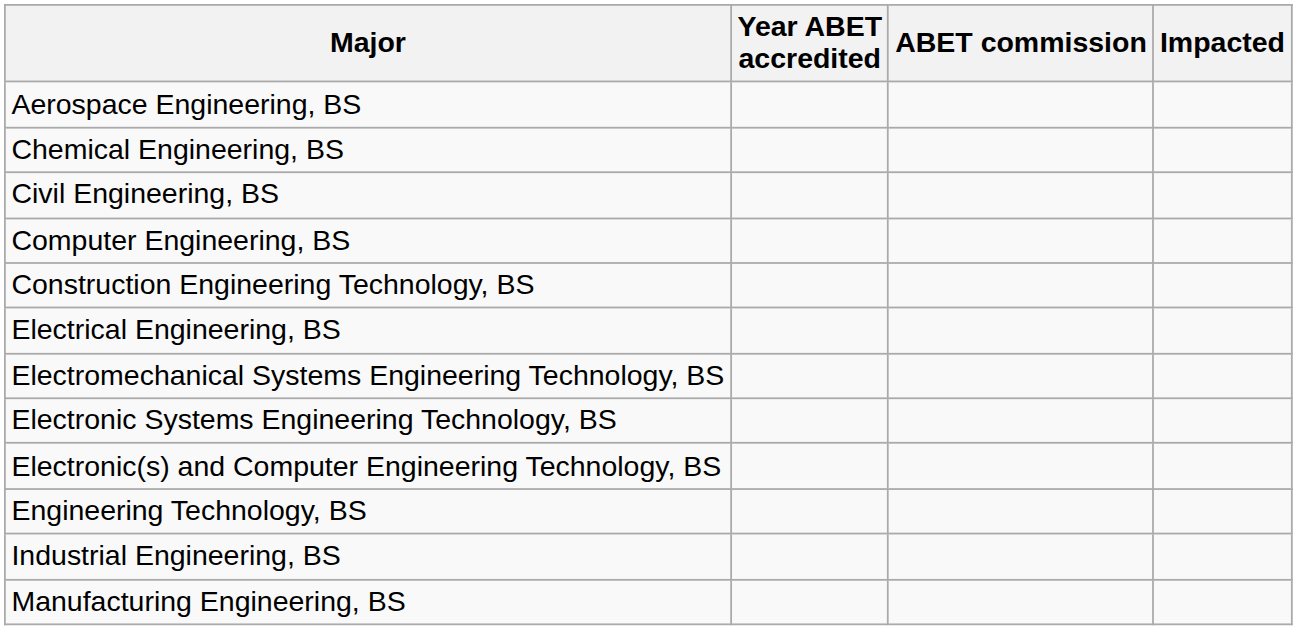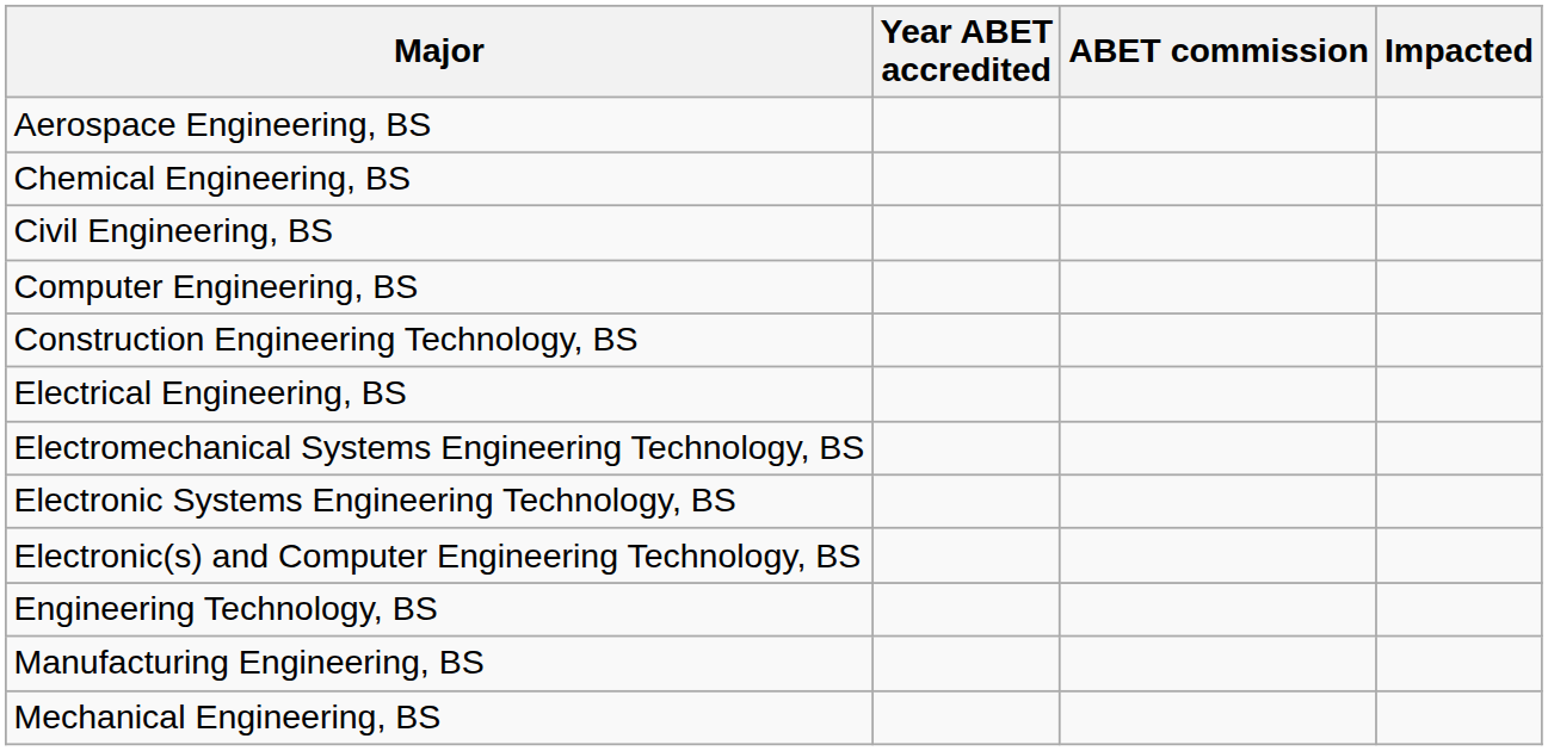 <table class="wikitable sortable" border="1">
 <tr>
 <th>Major</th>
 <th>Year ABET <br> accredited</th>
 <th>ABET commission</th>
 <th>Impacted</th>
 </tr>
 <tr>
 <td>Aerospace Engineering, BS</td>
 <td></td>
 <td></td>
 <td></td>
 </tr>
 <tr>
 <td>Chemical Engineering, BS</td>
 <td></td>
 <td></td>
 <td></td>
 </tr>
 <tr>
 <td>Civil Engineering, BS</td>
 <td></td>
 <td></td>
 <td></td>
 </tr>
 <tr>
 <td>Computer Engineering, BS</td>
 <td></td>
 <td></td>
 <td></td>
 </tr>
 <tr>
 <td>Construction Engineering Technology, BS</td>
 <td></td>
 <td></td>
 <td></td>
 </tr>
 <tr>
 <td>Electrical Engineering, BS</td>
 <td></td>
 <td></td>
 <td></td>
 </tr>
 <tr>
 <td>Electromechanical Systems Engineering Technology, BS</td>
 <td></td>
 <td></td>
 <td></td>
 </tr>
 <tr>
 <td>Electronic Systems Engineering Technology, BS</td>
 <td></td>
 <td></td>
 <td></td>
 </tr>
 <tr>
 <td>Electronic(s) and Computer Engineering Technology, BS</td>
 <td></td>
 <td></td>
 <td></td>
 </tr>
 <tr>
 <td>Engineering Technology, BS</td>
 <td></td>
 <td></td>
 <td></td>
 </tr>
 <tr>
-<td>Industrial Engineering, BS</td>
+<td>Manufacturing Engineering, BS</td>
 <td></td>
 <td></td>
 <td></td>
 </tr>
 <tr>
-<td>Manufacturing Engineering, BS</td>
+<td>Mechanical Engineering, BS</td>
 <td></td>
 <td></td>
 <td></td>
 </tr>
 </table>
